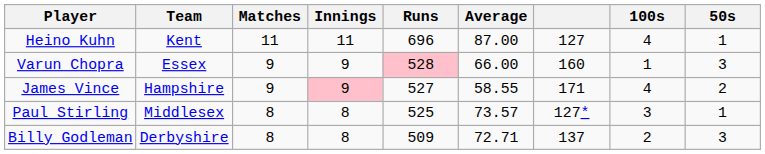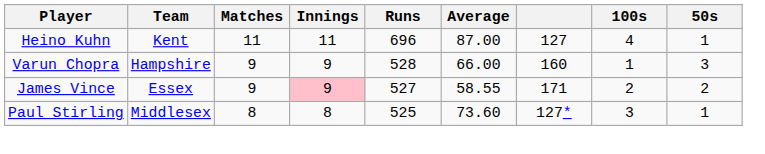 <table class="wikitable" style="text-align:center">
 <tr>
 <th>Player</th>
 <th>Team</th>
 <th width=60>Matches</th>
 <th width=60>Innings</th>
 <th width=60>Runs</th>
 <th width=60>Average</th>
 <th width=60></th>
 <th width=60>100s</th>
 <th width=60>50s</th>
 </tr>
 <tr>
 <td><a href='#'>Heino Kuhn</a></td>
 <td><a href='#'>Kent</a></td>
 <td>11</td>
 <td>11</td>
 <td>696</td>
 <td>87.00</td>
 <td>127</td>
 <td>4</td>
 <td>1</td>
 </tr>
 <tr>
 <td><a href='#'>Varun Chopra</a></td>
-<td><a href='#'>Essex</a></td>
+<td><a href='#'>Hampshire</a></td>
 <td>9</td>
 <td>9</td>
-<td style="background: pink;">528</td>
+<td>528</td>
 <td>66.00</td>
 <td>160</td>
 <td>1</td>
 <td>3</td>
 </tr>
 <tr>
 <td><a href='#'>James Vince</a></td>
-<td><a href='#'>Hampshire</a></td>
+<td><a href='#'>Essex</a></td>
 <td>9</td>
 <td style="background: pink;">9</td>
 <td>527</td>
 <td>58.55</td>
 <td>171</td>
-<td>4</td>
+<td>2</td>
 <td>2</td>
 </tr>
 <tr>
 <td><a href='#'>Paul Stirling</a></td>
 <td><a href='#'>Middlesex</a></td>
 <td>8</td>
 <td>8</td>
 <td>525</td>
-<td>73.57</td>
+<td>73.60</td>
 <td>127<a href='#'>*</a></td>
 <td>3</td>
 <td>1</td>
 </tr>
-<tr>
-<td><a href='#'>Billy Godleman</a></td>
-<td><a href='#'>Derbyshire</a></td>
-<td>8</td>
-<td>8</td>
-<td>509</td>
-<td>72.71</td>
-<td>137</td>
-<td>2</td>
-<td>3</td>
-</tr>
 </table>
